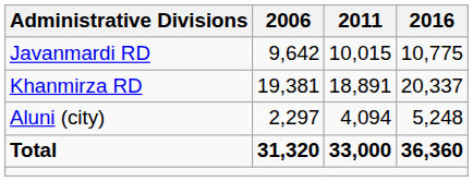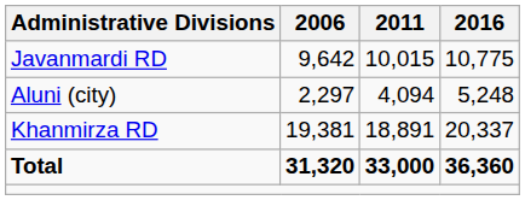 <table class="wikitable">
 <tr>
 <th>Administrative Divisions</th>
 <th>2006</th>
 <th>2011</th>
 <th>2016</th>
 </tr>
 <tr>
 <td><a href='#'>Javanmardi RD</a></td>
 <td style="text-align: right;">9,642</td>
 <td style="text-align: right;">10,015</td>
 <td style="text-align: right;">10,775</td>
 </tr>
 <tr>
+<td><a href='#'>Aluni</a> (city)</td>
+<td style="text-align: right;">2,297</td>
+<td style="text-align: right;">4,094</td>
+<td style="text-align: right;">5,248</td>
+</tr>
+<tr>
 <td><a href='#'>Khanmirza RD</a></td>
 <td style="text-align: right;">19,381</td>
 <td style="text-align: right;">18,891</td>
 <td style="text-align: right;">20,337</td>
-</tr>
-<tr>
-<td><a href='#'>Aluni</a> (city)</td>
-<td style="text-align: right;">2,297</td>
-<td style="text-align: right;">4,094</td>
-<td style="text-align: right;">5,248</td>
 </tr>
 <tr>
 <td><strong>Total</strong></td>
 <td style="text-align: right;"><strong>31,320</strong></td>
 <td style="text-align: right;"><strong>33,000</strong></td>
 <td style="text-align: right;"><strong>36,360</strong></td>
 </tr>
 <tr>
 <td colspan=4></td>
 </tr>
 </table>
